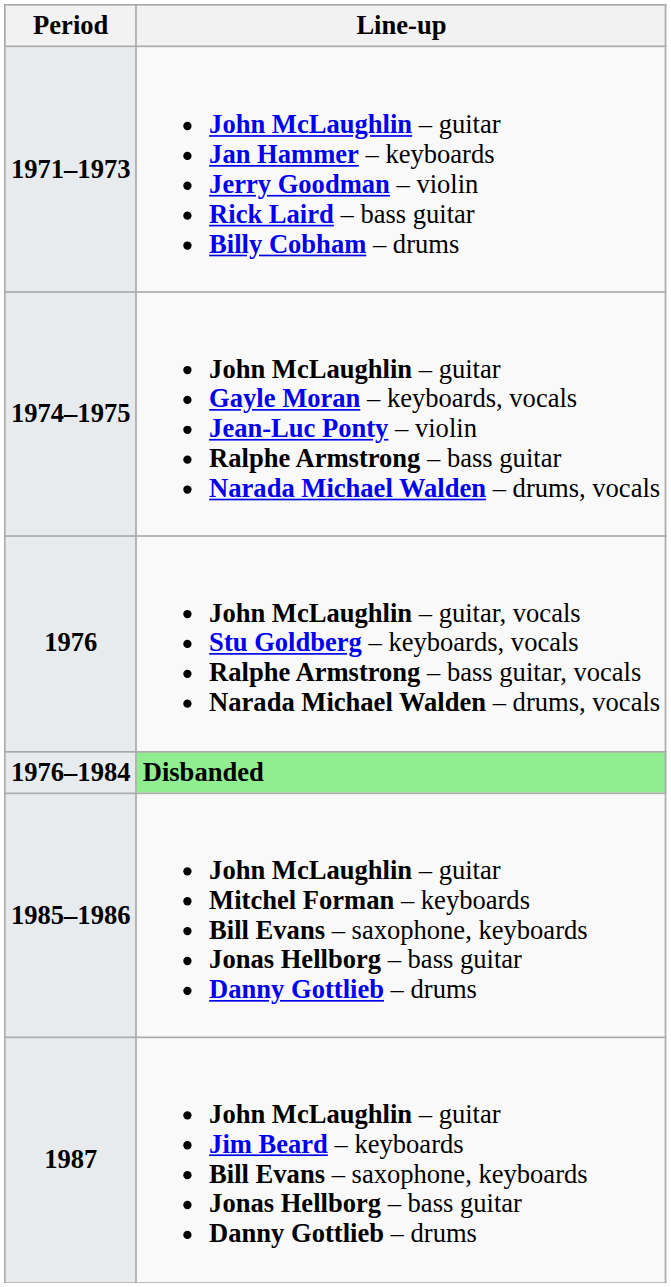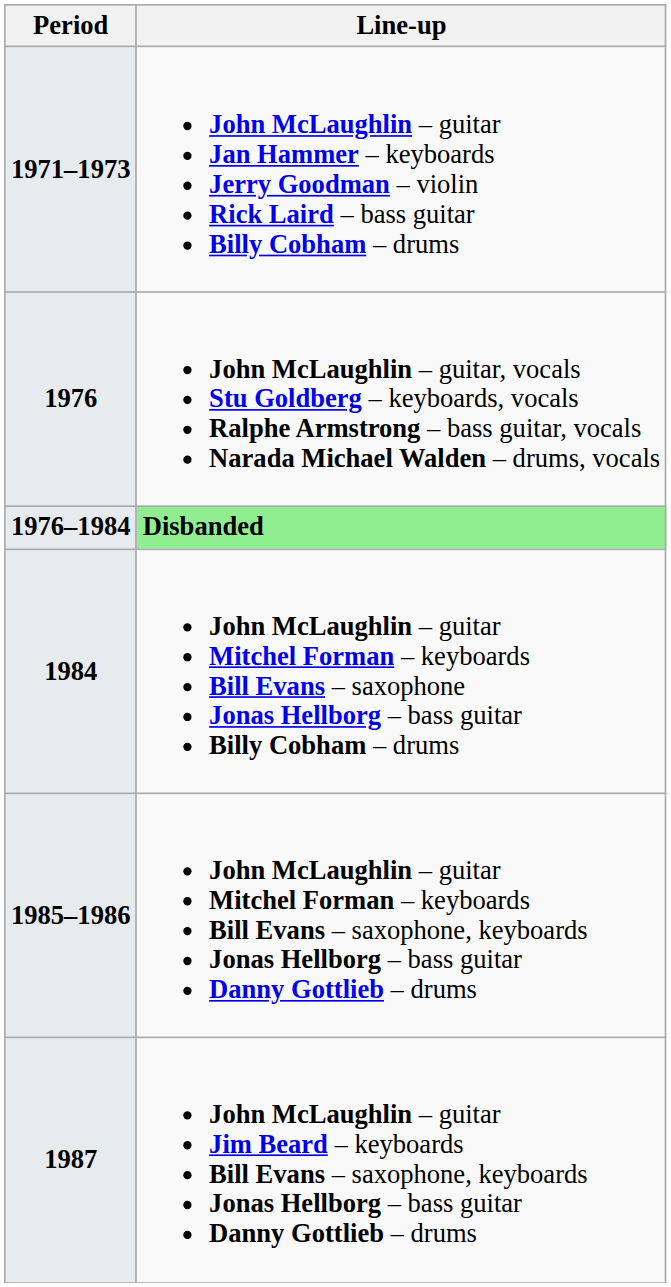 <table class="wikitable">
 <tr>
 <th>Period</th>
 <th>Line-up</th>
 </tr>
 <tr>
 <th style="background:#e7ebee;">1971–1973</th>
 <td><br><ul><li><strong><a href='#'>John McLaughlin</a></strong> – guitar</li><li><strong><a href='#'>Jan Hammer</a></strong> – keyboards</li><li><strong><a href='#'>Jerry Goodman</a></strong> – violin</li><li><strong><a href='#'>Rick Laird</a></strong> – bass guitar</li><li><strong><a href='#'>Billy Cobham</a></strong> – drums</li></ul></td>
 </tr>
 <tr>
-<th style="background:#e7ebee;">1974–1975</th>
-<td><br><ul><li><strong>John McLaughlin</strong> – guitar</li><li><strong><a href='#'>Gayle Moran</a></strong> – keyboards, vocals</li><li><strong><a href='#'>Jean-Luc Ponty</a></strong> – violin</li><li><strong>Ralphe Armstrong</strong> – bass guitar</li><li><strong><a href='#'>Narada Michael Walden</a></strong> – drums, vocals</li></ul></td>
-</tr>
-<tr>
 <th style="background:#e7ebee;">1976</th>
 <td><br><ul><li><strong>John McLaughlin</strong> – guitar, vocals</li><li><strong><a href='#'>Stu Goldberg</a></strong> – keyboards, vocals</li><li><strong>Ralphe Armstrong</strong> – bass guitar, vocals</li><li><strong>Narada Michael Walden</strong> – drums, vocals</li></ul></td>
 </tr>
 <tr>
 <th style="background:#e7ebee;">1976–1984</th>
 <td style="background: lightgreen;"><strong>Disbanded</strong></td>
+</tr>
+<tr>
+<th style="background:#e7ebee;">1984</th>
+<td><br><ul><li><strong>John McLaughlin</strong> – guitar</li><li><strong><a href='#'>Mitchel Forman</a></strong> – keyboards</li><li><strong><a href='#'>Bill Evans</a></strong> – saxophone</li><li><strong><a href='#'>Jonas Hellborg</a></strong> – bass guitar</li><li><strong>Billy Cobham</strong> – drums</li></ul></td>
 </tr>
 <tr>
 <th style="background:#e7ebee;">1985–1986</th>
 <td><br><ul><li><strong>John McLaughlin</strong> – guitar</li><li><strong>Mitchel Forman</strong> – keyboards</li><li><strong>Bill Evans</strong> – saxophone, keyboards</li><li><strong>Jonas Hellborg</strong> – bass guitar</li><li><strong><a href='#'>Danny Gottlieb</a></strong> – drums</li></ul></td>
 </tr>
 <tr>
 <th style="background:#e7ebee;">1987</th>
 <td><br><ul><li><strong>John McLaughlin</strong> – guitar</li><li><strong><a href='#'>Jim Beard</a></strong> – keyboards</li><li><strong>Bill Evans</strong> – saxophone, keyboards</li><li><strong>Jonas Hellborg</strong> – bass guitar</li><li><strong>Danny Gottlieb</strong> – drums</li></ul></td>
 </tr>
 </table>
